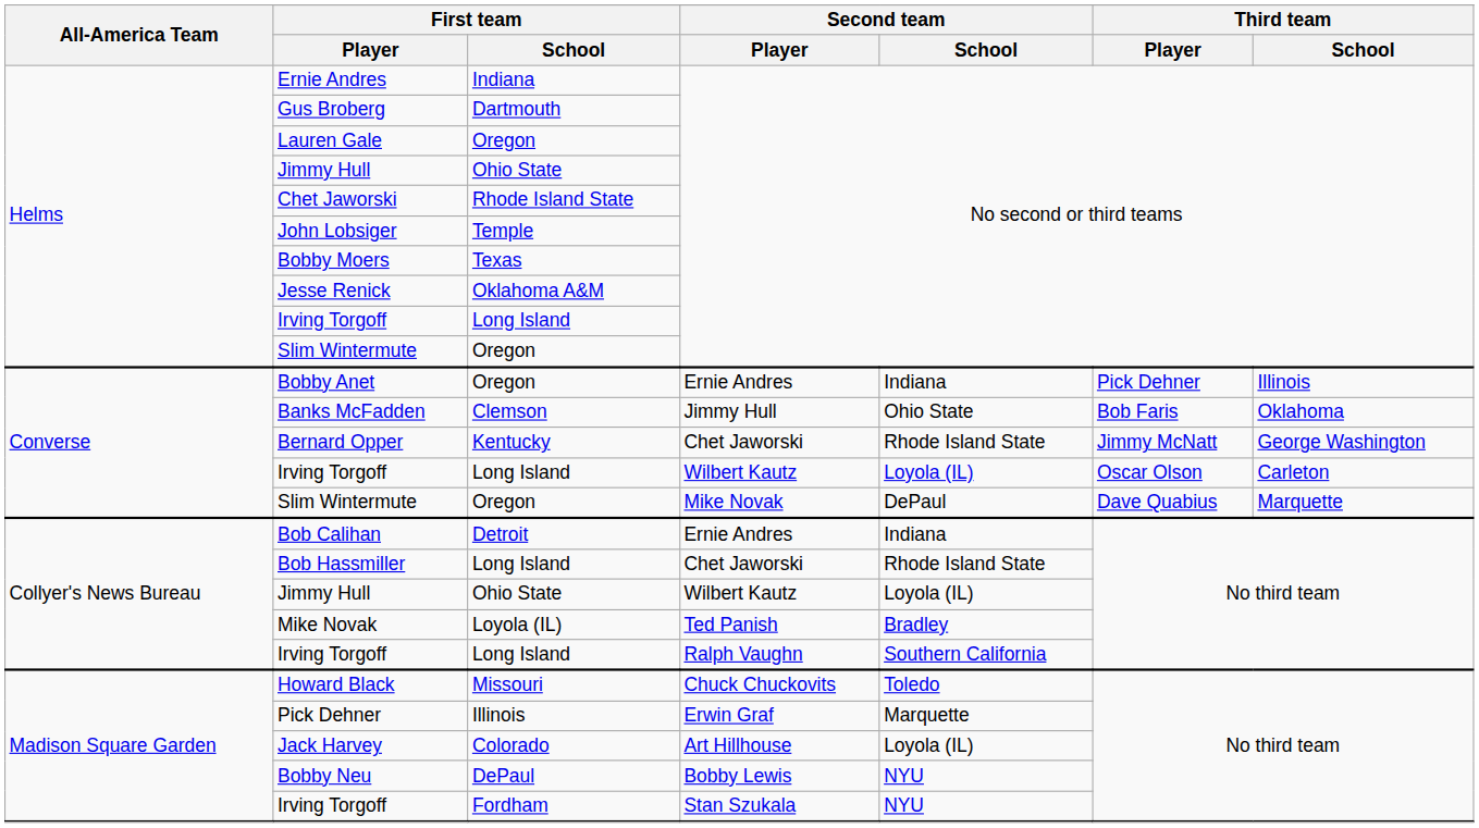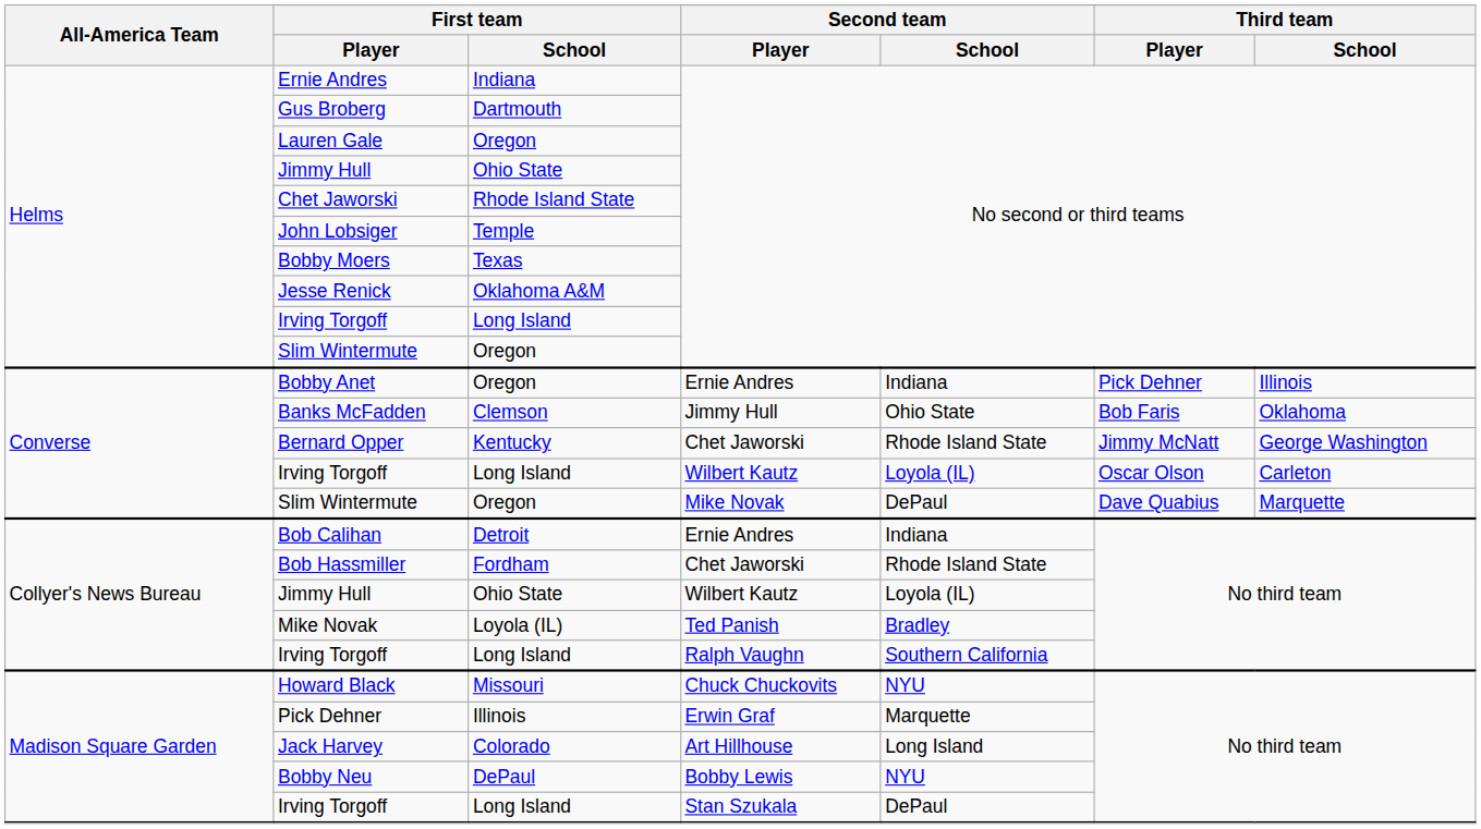 <table class="wikitable" style="width:98%;">
 <tr>
 <th rowspan=3>All-America Team</th>
 </tr>
 <tr>
 <th colspan=2>First team</th>
 <th colspan=2>Second team</th>
 <th colspan=2>Third team</th>
 </tr>
 <tr>
 <th>Player</th>
 <th>School</th>
 <th>Player</th>
 <th>School</th>
 <th>Player</th>
 <th>School</th>
 </tr>
 <tr>
 <td rowspan=10><a href='#'>Helms</a></td>
 <td><a href='#'>Ernie Andres</a></td>
 <td><a href='#'>Indiana</a></td>
 <td rowspan=10 colspan=6 align=center>No second or third teams</td>
 </tr>
 <tr>
 <td><a href='#'>Gus Broberg</a></td>
 <td><a href='#'>Dartmouth</a></td>
 </tr>
 <tr>
 <td><a href='#'>Lauren Gale</a></td>
 <td><a href='#'>Oregon</a></td>
 </tr>
 <tr>
 <td><a href='#'>Jimmy Hull</a></td>
 <td><a href='#'>Ohio State</a></td>
 </tr>
 <tr>
 <td><a href='#'>Chet Jaworski</a></td>
 <td><a href='#'>Rhode Island State</a></td>
 </tr>
 <tr>
 <td><a href='#'>John Lobsiger</a></td>
 <td><a href='#'>Temple</a></td>
 </tr>
 <tr>
 <td><a href='#'>Bobby Moers</a></td>
 <td><a href='#'>Texas</a></td>
 </tr>
 <tr>
 <td><a href='#'>Jesse Renick</a></td>
 <td><a href='#'>Oklahoma A&M</a></td>
 </tr>
 <tr>
 <td><a href='#'>Irving Torgoff</a></td>
 <td><a href='#'>Long Island</a></td>
 </tr>
 <tr>
 <td><a href='#'>Slim Wintermute</a></td>
 <td>Oregon</td>
 </tr>
 <tr style = "border-top:2px solid black;">
 <td rowspan=5><a href='#'>Converse</a></td>
 <td><a href='#'>Bobby Anet</a></td>
 <td>Oregon</td>
 <td>Ernie Andres</td>
 <td>Indiana</td>
 <td><a href='#'>Pick Dehner</a></td>
 <td><a href='#'>Illinois</a></td>
 </tr>
 <tr>
 <td><a href='#'>Banks McFadden</a></td>
 <td><a href='#'>Clemson</a></td>
 <td>Jimmy Hull</td>
 <td>Ohio State</td>
 <td><a href='#'>Bob Faris</a></td>
 <td><a href='#'>Oklahoma</a></td>
 </tr>
 <tr>
 <td><a href='#'>Bernard Opper</a></td>
 <td><a href='#'>Kentucky</a></td>
 <td>Chet Jaworski</td>
 <td>Rhode Island State</td>
 <td><a href='#'>Jimmy McNatt</a></td>
 <td><a href='#'>George Washington</a></td>
 </tr>
 <tr>
 <td>Irving Torgoff</td>
 <td>Long Island</td>
 <td><a href='#'>Wilbert Kautz</a></td>
 <td><a href='#'>Loyola (IL)</a></td>
 <td><a href='#'>Oscar Olson</a></td>
 <td><a href='#'>Carleton</a></td>
 </tr>
 <tr>
 <td>Slim Wintermute</td>
 <td>Oregon</td>
 <td><a href='#'>Mike Novak</a></td>
 <td>DePaul</td>
 <td><a href='#'>Dave Quabius</a></td>
 <td><a href='#'>Marquette</a></td>
 </tr>
 <tr style = "border-top:2px solid black;">
 <td rowspan=5>Collyer's News Bureau</td>
 <td><a href='#'>Bob Calihan</a></td>
 <td><a href='#'>Detroit</a></td>
 <td>Ernie Andres</td>
 <td>Indiana</td>
 <td rowspan=5 colspan=3 align=center>No third team</td>
 </tr>
 <tr>
 <td><a href='#'>Bob Hassmiller</a></td>
-<td>Long Island</td>
+<td><a href='#'>Fordham</a></td>
 <td>Chet Jaworski</td>
 <td>Rhode Island State</td>
 </tr>
 <tr>
 <td>Jimmy Hull</td>
 <td>Ohio State</td>
 <td>Wilbert Kautz</td>
 <td>Loyola (IL)</td>
 </tr>
 <tr>
 <td>Mike Novak</td>
 <td>Loyola (IL)</td>
 <td><a href='#'>Ted Panish</a></td>
 <td><a href='#'>Bradley</a></td>
 </tr>
 <tr>
 <td>Irving Torgoff</td>
 <td>Long Island</td>
 <td><a href='#'>Ralph Vaughn</a></td>
 <td><a href='#'>Southern California</a></td>
 </tr>
 <tr style = "border-top:2px solid black;">
 <td rowspan=5><a href='#'>Madison Square Garden</a></td>
 <td><a href='#'>Howard Black</a></td>
 <td><a href='#'>Missouri</a></td>
 <td><a href='#'>Chuck Chuckovits</a></td>
-<td><a href='#'>Toledo</a></td>
+<td><a href='#'>NYU</a></td>
 <td rowspan=5 colspan=3 align=center>No third team</td>
 </tr>
 <tr>
 <td>Pick Dehner</td>
 <td>Illinois</td>
 <td><a href='#'>Erwin Graf</a></td>
 <td>Marquette</td>
 </tr>
 <tr>
 <td><a href='#'>Jack Harvey</a></td>
 <td><a href='#'>Colorado</a></td>
 <td><a href='#'>Art Hillhouse</a></td>
-<td>Loyola (IL)</td>
+<td>Long Island</td>
 </tr>
 <tr>
 <td><a href='#'>Bobby Neu</a></td>
 <td><a href='#'>DePaul</a></td>
 <td><a href='#'>Bobby Lewis</a></td>
 <td><a href='#'>NYU</a></td>
 </tr>
 <tr>
 <td>Irving Torgoff</td>
-<td><a href='#'>Fordham</a></td>
+<td>Long Island</td>
 <td><a href='#'>Stan Szukala</a></td>
-<td><a href='#'>NYU</a></td>
+<td>DePaul</td>
 </tr>
 <tr style = "border-top:2px solid black;">
 </tr>
 </table>
